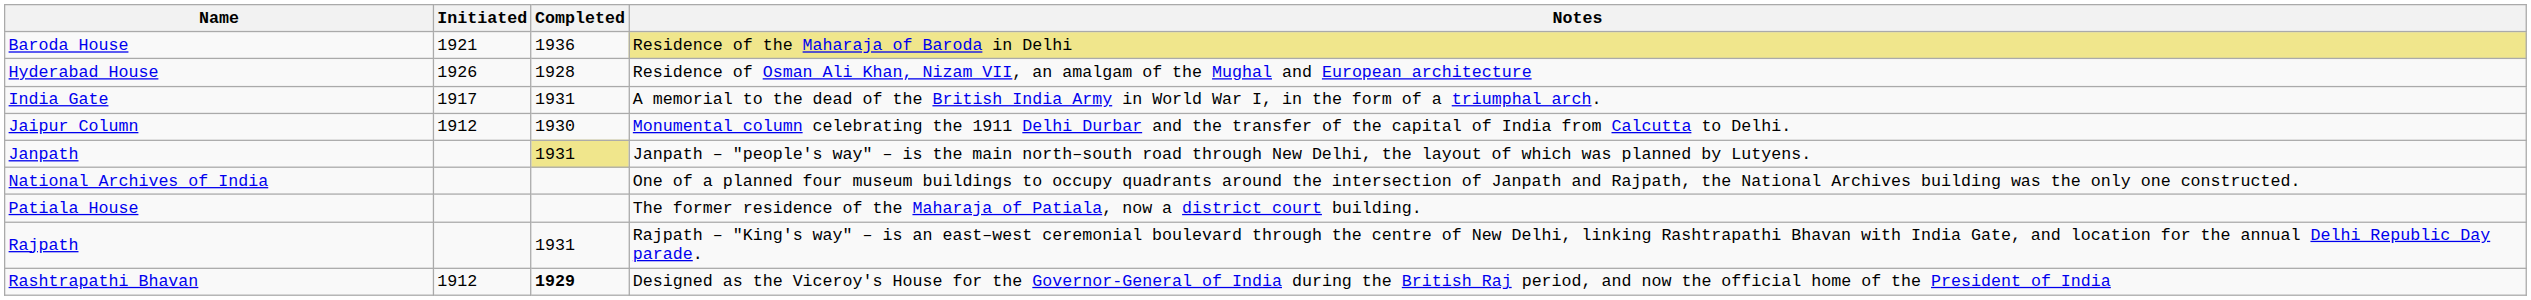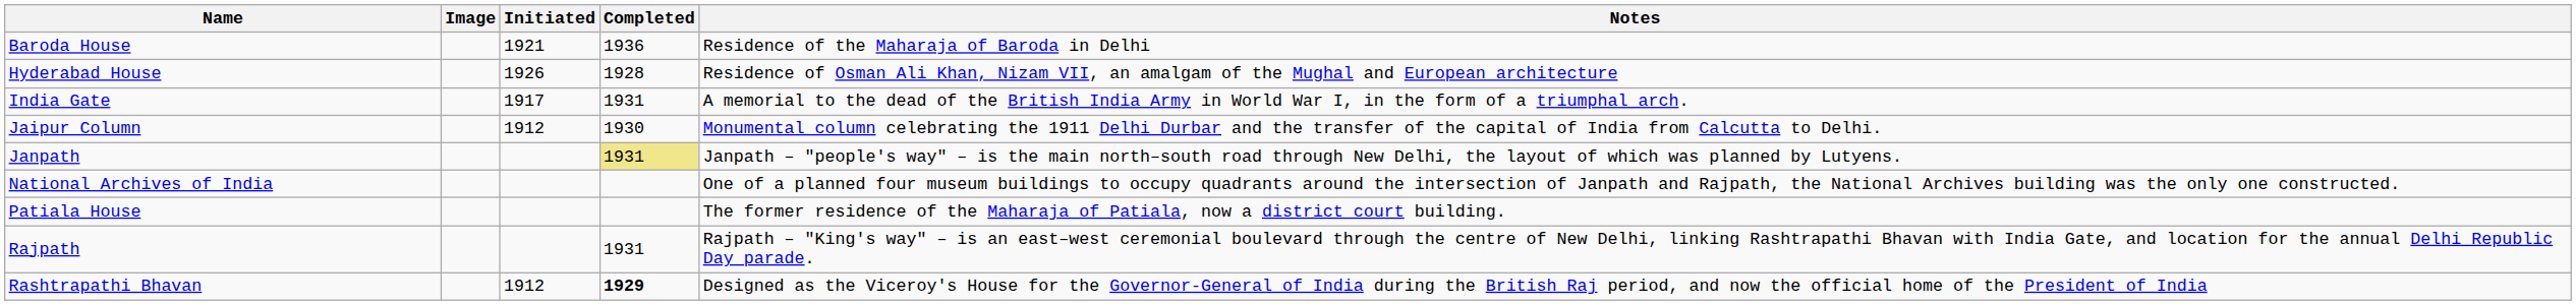 <table class="wikitable sortable">
 <tr>
 <th style="width: 17%;">Name</th>
+<th>Image</th>
 <th>Initiated</th>
 <th>Completed</th>
 <th>Notes</th>
 </tr>
 <tr>
 <td><a href='#'>Baroda House</a><br><small></small></td>
+<td></td>
 <td>1921</td>
 <td>1936</td>
-<td style="background: khaki;">Residence of the <a href='#'>Maharaja of Baroda</a> in Delhi</td>
+<td>Residence of the <a href='#'>Maharaja of Baroda</a> in Delhi</td>
 </tr>
 <tr>
 <td><a href='#'>Hyderabad House</a><br><small></small></td>
+<td></td>
 <td>1926</td>
 <td>1928</td>
 <td>Residence of <a href='#'>Osman Ali Khan, Nizam VII</a>, an amalgam of the <a href='#'>Mughal</a> and <a href='#'>European architecture</a></td>
 </tr>
 <tr>
 <td><a href='#'>India Gate</a><br><small></small></td>
+<td></td>
 <td>1917</td>
 <td>1931</td>
 <td>A memorial to the dead of the <a href='#'>British India Army</a> in World War I, in the form of a <a href='#'>triumphal arch</a>.</td>
 </tr>
 <tr>
 <td><a href='#'>Jaipur Column</a><br><small></small></td>
+<td></td>
 <td>1912</td>
 <td>1930</td>
 <td><a href='#'>Monumental column</a> celebrating the 1911 <a href='#'>Delhi Durbar</a> and the transfer of the capital of India from <a href='#'>Calcutta</a> to Delhi.</td>
 </tr>
 <tr>
 <td><a href='#'>Janpath</a><br><small></small></td>
+<td></td>
 <td></td>
 <td style="background: khaki;">1931</td>
 <td>Janpath – "people's way" – is the main north–south road through New Delhi, the layout of which was planned by Lutyens.</td>
 </tr>
 <tr>
 <td><a href='#'>National Archives of India</a><br><small></small></td>
 <td></td>
 <td></td>
+<td></td>
 <td>One of a planned four museum buildings to occupy quadrants around the intersection of Janpath and Rajpath, the National Archives building was the only one constructed.</td>
 </tr>
 <tr>
 <td><a href='#'>Patiala House</a><br><small></small></td>
+<td></td>
 <td></td>
 <td></td>
 <td>The former residence of the <a href='#'>Maharaja of Patiala</a>, now a <a href='#'>district court</a> building.</td>
 </tr>
 <tr>
 <td><a href='#'>Rajpath</a><br><small></small></td>
 <td></td>
+<td></td>
 <td>1931</td>
 <td>Rajpath – "King's way" – is an east–west ceremonial boulevard through the centre of New Delhi, linking Rashtrapathi Bhavan with India Gate, and location for the annual <a href='#'>Delhi Republic Day parade</a>.</td>
 </tr>
 <tr>
 <td><a href='#'>Rashtrapathi Bhavan</a><br><small></small></td>
+<td></td>
 <td>1912</td>
 <td><strong>1929</strong></td>
 <td>Designed as the Viceroy's House for the <a href='#'>Governor-General of India</a> during the <a href='#'>British Raj</a> period, and now the official home of the <a href='#'>President of India</a></td>
 </tr>
 </table>
